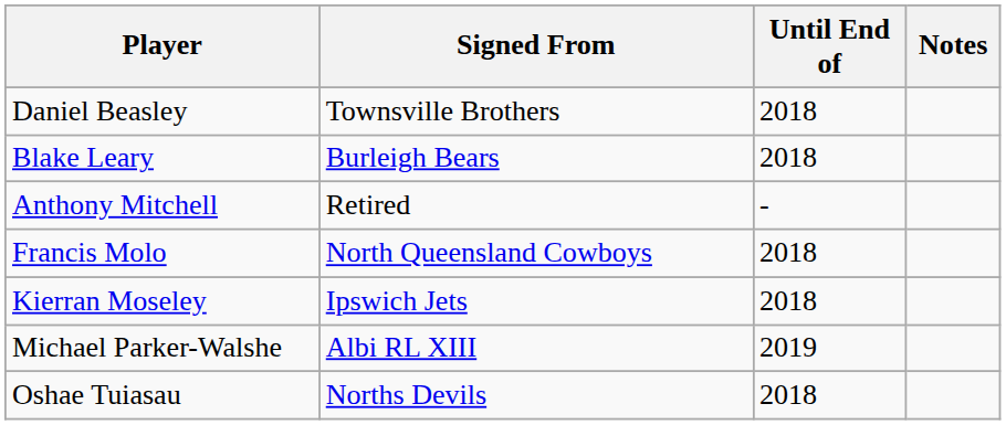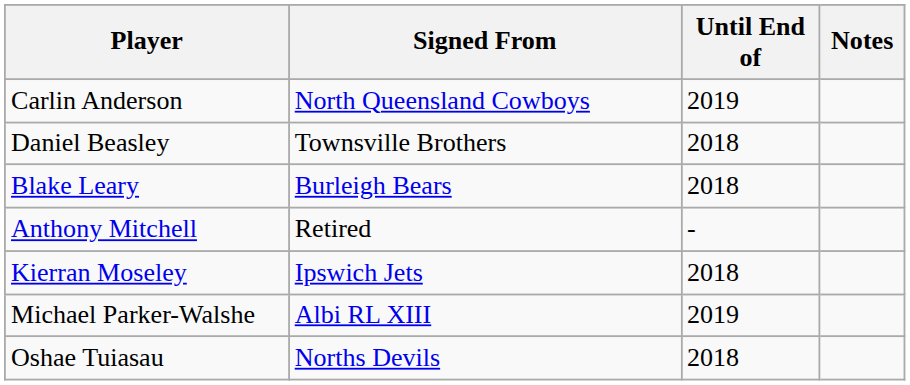 <table class="wikitable defaultcenter col1left col2left" style="font-size:90%">
 <tr style="background:#efefef;">
 <th style="width:150px;">Player</th>
 <th style="width:210px;">Signed From</th>
 <th style="width:70px;">Until End of</th>
 <th style="width:40px;">Notes</th>
+</tr>
+<tr>
+<td>Carlin Anderson</td>
+<td> <a href='#'>North Queensland Cowboys</a></td>
+<td>2019</td>
+<td></td>
 </tr>
 <tr>
 <td>Daniel Beasley</td>
 <td> Townsville Brothers</td>
 <td>2018</td>
 <td></td>
 </tr>
 <tr>
 <td><a href='#'>Blake Leary</a></td>
 <td> <a href='#'>Burleigh Bears</a></td>
 <td>2018</td>
 <td></td>
 </tr>
 <tr>
 <td><a href='#'>Anthony Mitchell</a></td>
 <td>Retired</td>
 <td>-</td>
-<td></td>
-</tr>
-<tr>
-<td><a href='#'>Francis Molo</a></td>
-<td> <a href='#'>North Queensland Cowboys</a></td>
-<td>2018</td>
 <td></td>
 </tr>
 <tr>
 <td><a href='#'>Kierran Moseley</a></td>
 <td> <a href='#'>Ipswich Jets</a></td>
 <td>2018</td>
 <td></td>
 </tr>
 <tr>
 <td>Michael Parker-Walshe</td>
 <td> <a href='#'>Albi RL XIII</a></td>
 <td>2019</td>
 <td></td>
 </tr>
 <tr>
 <td>Oshae Tuiasau</td>
 <td> <a href='#'>Norths Devils</a></td>
 <td>2018</td>
 <td></td>
 </tr>
 </table>
